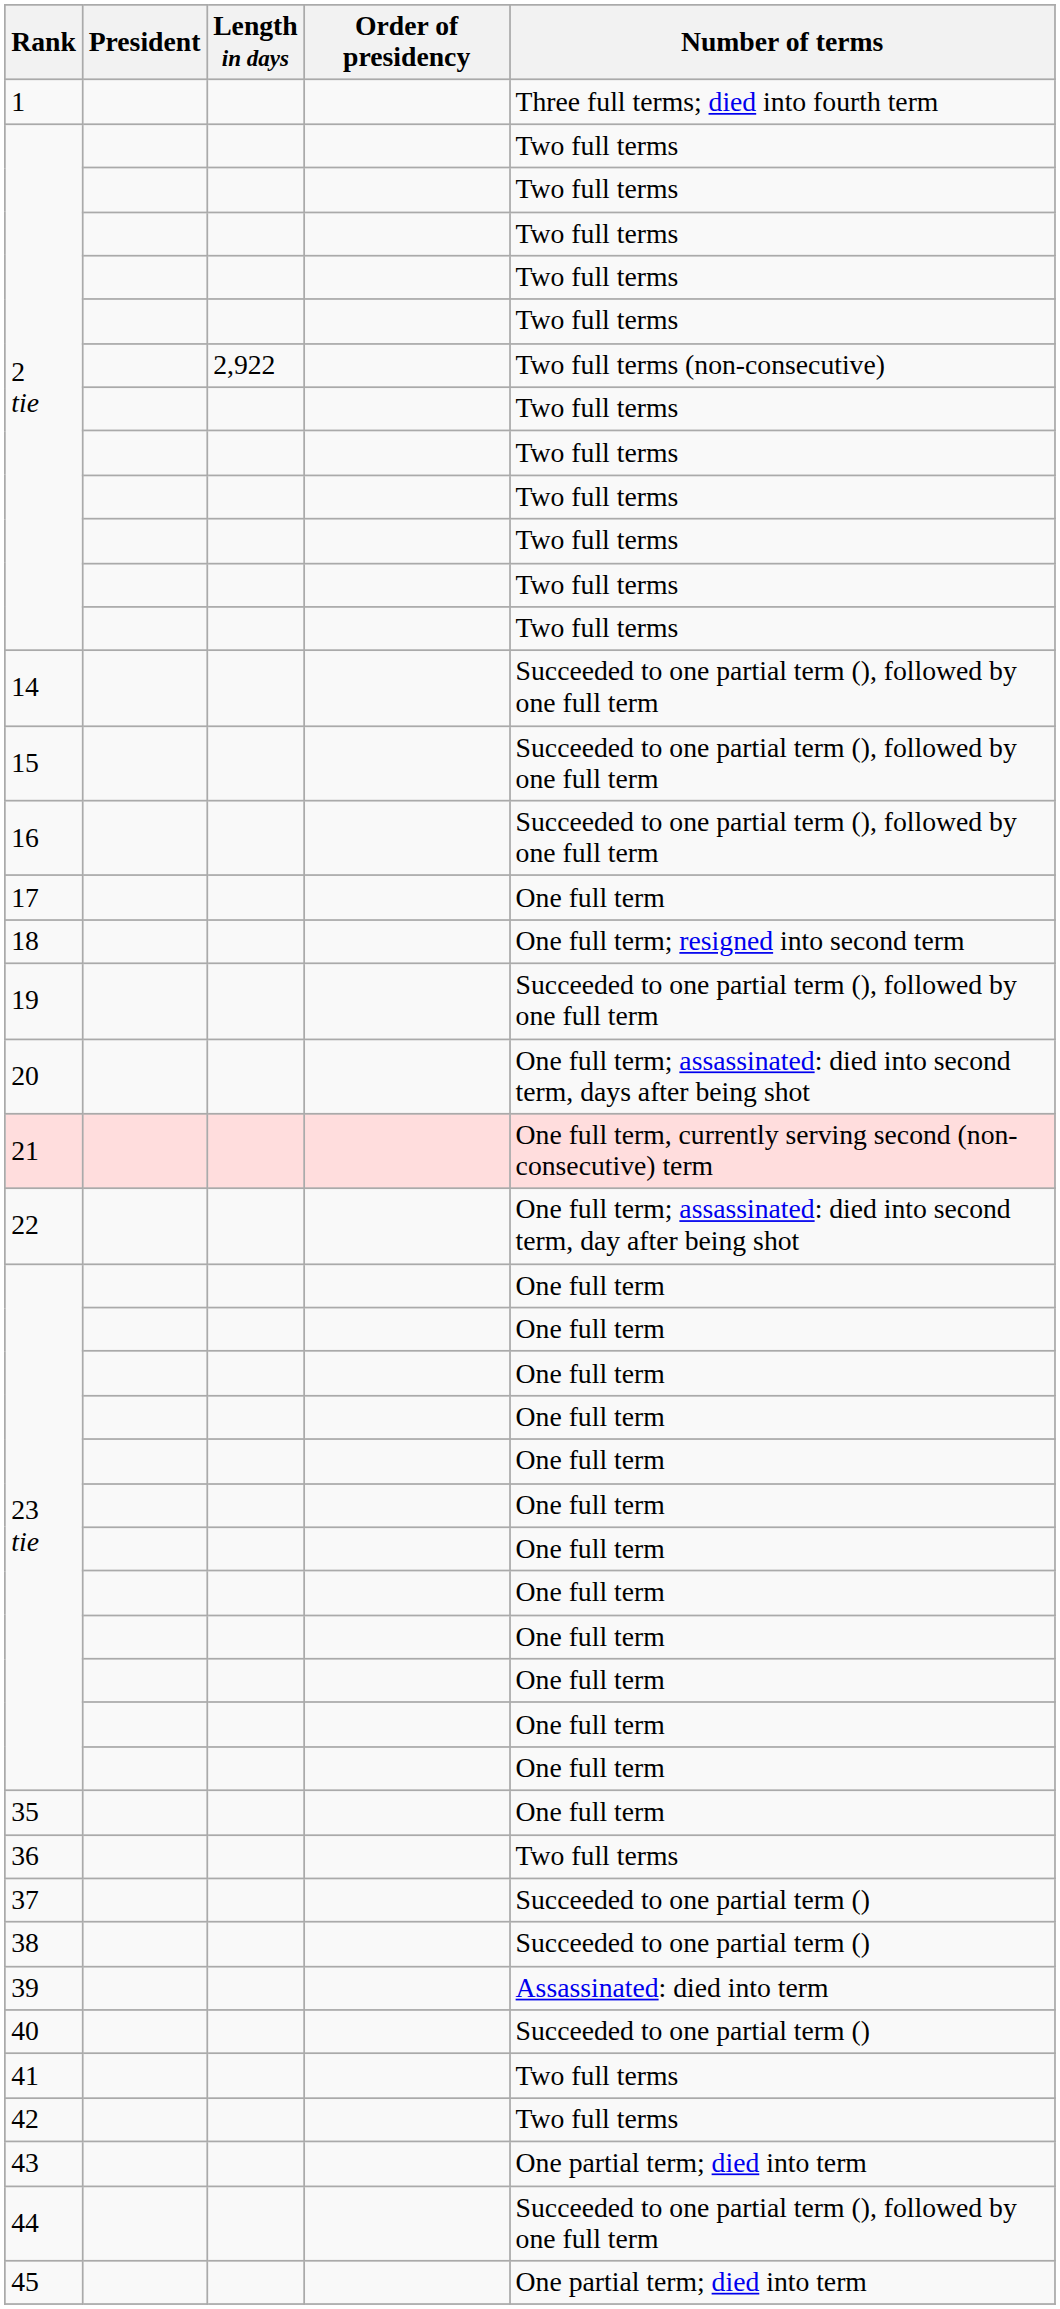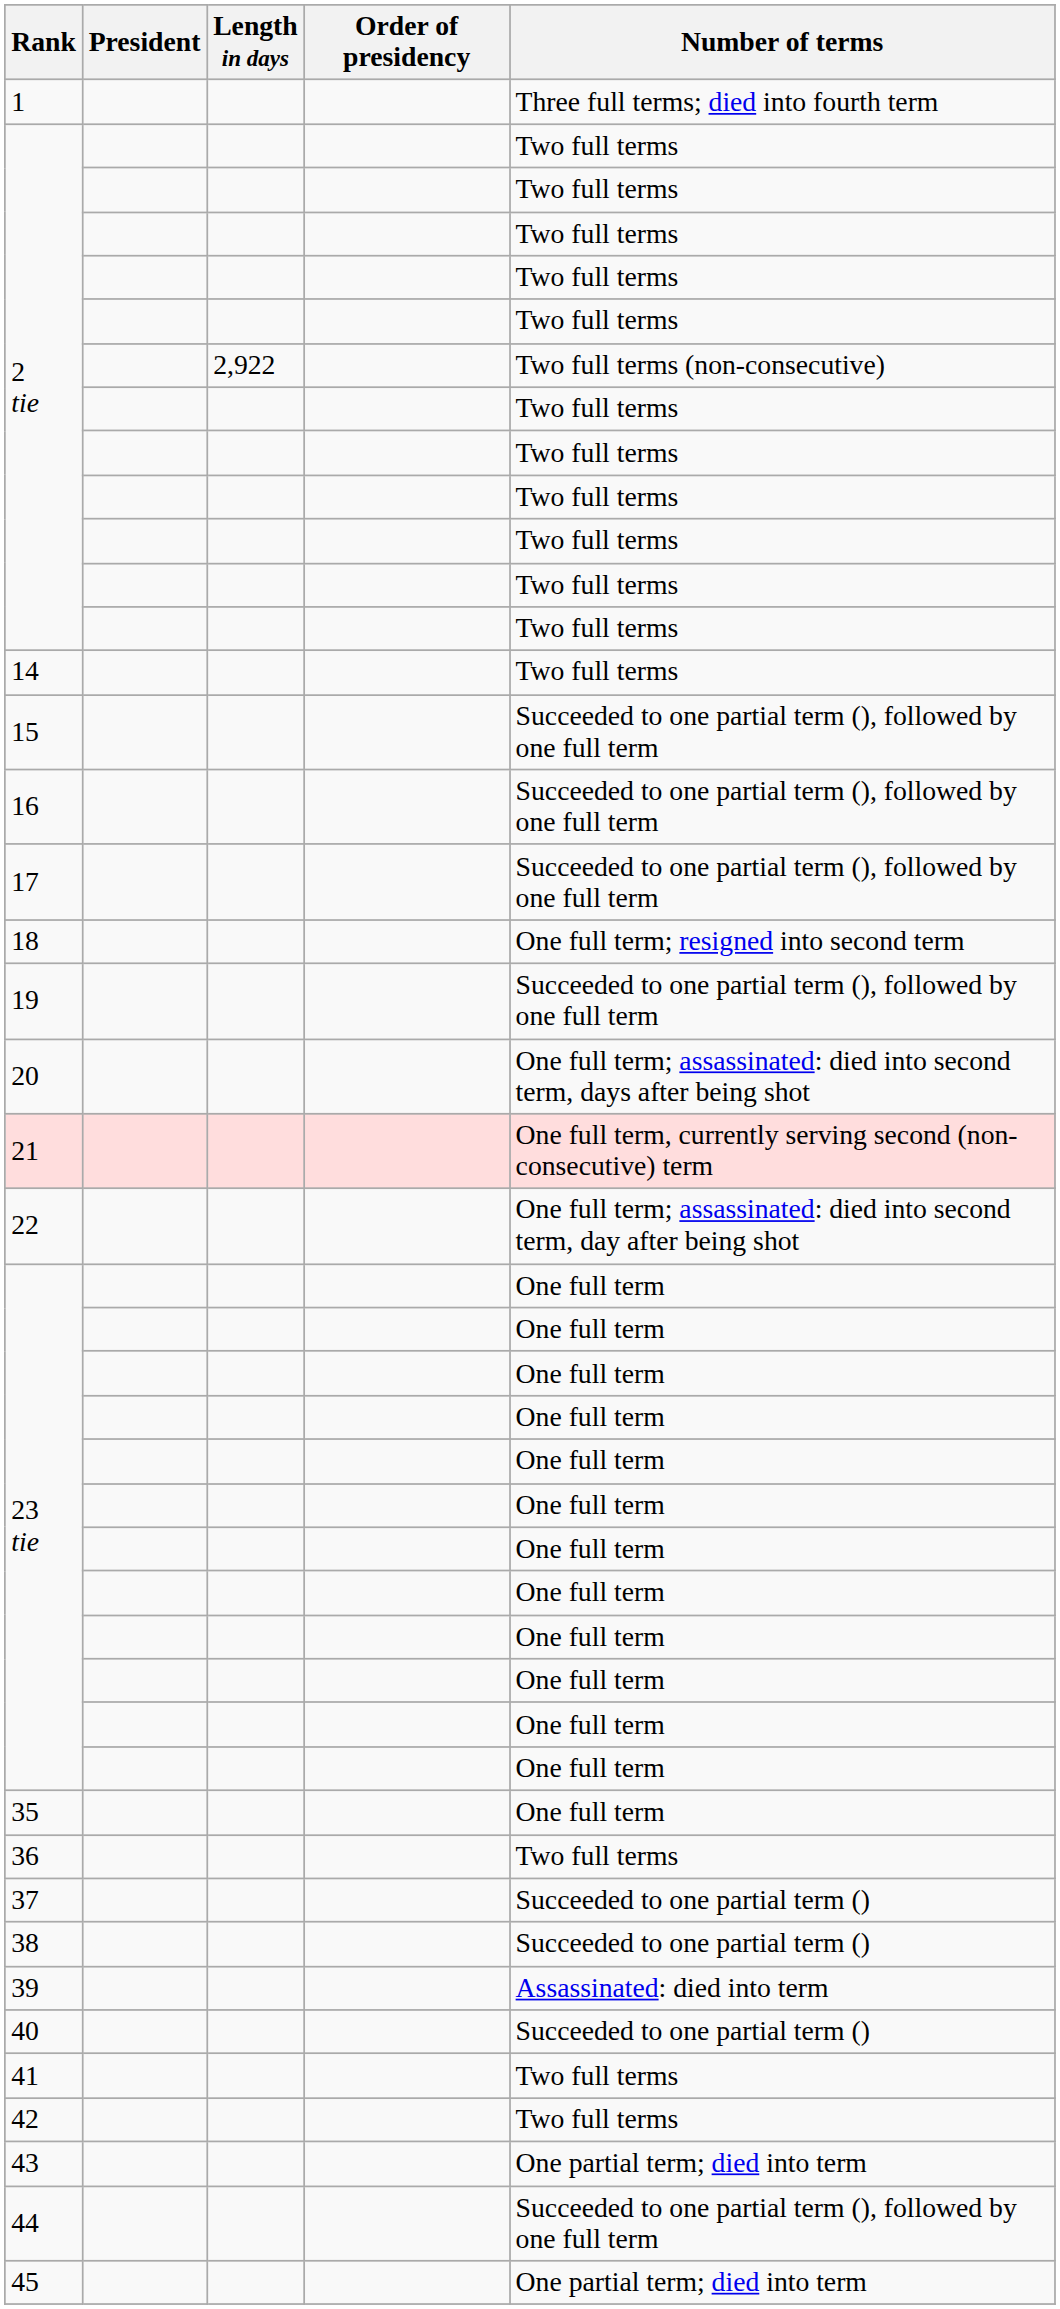 <table class="wikitable sortable">
 <tr>
 <th data-sort-type="number">Rank</th>
 <th data-sort-type="text">President</th>
 <th class="unsortable">Length<br><small><em>in days</em></small></th>
 <th>Order of presidency</th>
 <th class="unsortable">Number of terms</th>
 </tr>
 <tr>
 <td>1</td>
 <td nowrap></td>
 <td></td>
 <td></td>
 <td>Three full terms; <a href='#'>died</a>  into fourth term</td>
 </tr>
 <tr>
 <td rowspan=12>2<br><em>tie</em></td>
 <td></td>
 <td></td>
 <td></td>
 <td>Two full terms</td>
 </tr>
 <tr>
 <td></td>
 <td></td>
 <td></td>
 <td>Two full terms</td>
 </tr>
 <tr>
 <td></td>
 <td></td>
 <td></td>
 <td>Two full terms</td>
 </tr>
 <tr>
 <td></td>
 <td></td>
 <td></td>
 <td>Two full terms</td>
 </tr>
 <tr>
 <td></td>
 <td></td>
 <td></td>
 <td>Two full terms</td>
 </tr>
 <tr>
 <td></td>
 <td>2,922</td>
 <td></td>
 <td>Two full terms (non-consecutive)</td>
 </tr>
 <tr>
 <td></td>
 <td></td>
 <td></td>
 <td>Two full terms</td>
 </tr>
 <tr>
 <td></td>
 <td></td>
 <td></td>
 <td>Two full terms</td>
 </tr>
 <tr>
 <td></td>
 <td></td>
 <td></td>
 <td>Two full terms</td>
 </tr>
 <tr>
 <td></td>
 <td></td>
 <td nowrap></td>
 <td>Two full terms</td>
 </tr>
 <tr>
 <td></td>
 <td></td>
 <td></td>
 <td>Two full terms</td>
 </tr>
 <tr>
 <td></td>
 <td></td>
 <td></td>
 <td>Two full terms</td>
 </tr>
 <tr>
 <td>14</td>
 <td></td>
 <td></td>
 <td></td>
-<td>Succeeded to one partial term (), followed by one full term</td>
+<td>Two full terms</td>
 </tr>
 <tr>
 <td>15</td>
 <td></td>
 <td></td>
 <td></td>
 <td>Succeeded to one partial term (), followed by one full term</td>
 </tr>
 <tr>
 <td>16</td>
 <td></td>
 <td></td>
 <td></td>
 <td>Succeeded to one partial term (), followed by one full term</td>
 </tr>
 <tr>
 <td>17</td>
 <td></td>
 <td></td>
 <td></td>
-<td>One full term</td>
+<td>Succeeded to one partial term (), followed by one full term</td>
 </tr>
 <tr>
 <td>18</td>
 <td></td>
 <td></td>
 <td></td>
 <td>One full term; <a href='#'>resigned</a>  into second term</td>
 </tr>
 <tr>
 <td>19</td>
 <td></td>
 <td></td>
 <td></td>
 <td>Succeeded to one partial term (), followed by one full term</td>
 </tr>
 <tr>
 <td>20</td>
 <td></td>
 <td></td>
 <td></td>
 <td>One full term; <a href='#'>assassinated</a>: died  into second term,  days after being shot</td>
 </tr>
 <tr bgcolor=#FFDDDD>
 <td>21</td>
 <td></td>
 <td> </td>
 <td></td>
 <td>One full term, currently serving second (non-consecutive) term</td>
 </tr>
 <tr>
 <td>22</td>
 <td></td>
 <td></td>
 <td></td>
 <td>One full term; <a href='#'>assassinated</a>: died  into second term,  day after being shot</td>
 </tr>
 <tr>
 <td rowspan="12">23<br><em>tie</em></td>
 <td></td>
 <td></td>
 <td></td>
 <td>One full term</td>
 </tr>
 <tr>
 <td></td>
 <td></td>
 <td></td>
 <td>One full term</td>
 </tr>
 <tr>
 <td></td>
 <td></td>
 <td></td>
 <td>One full term</td>
 </tr>
 <tr>
 <td></td>
 <td></td>
 <td></td>
 <td>One full term</td>
 </tr>
 <tr>
 <td></td>
 <td></td>
 <td></td>
 <td>One full term</td>
 </tr>
 <tr>
 <td></td>
 <td></td>
 <td></td>
 <td>One full term</td>
 </tr>
 <tr>
 <td></td>
 <td></td>
 <td></td>
 <td>One full term</td>
 </tr>
 <tr>
 <td></td>
 <td></td>
 <td></td>
 <td>One full term</td>
 </tr>
 <tr>
 <td></td>
 <td></td>
 <td></td>
 <td>One full term</td>
 </tr>
 <tr>
 <td></td>
 <td></td>
 <td></td>
 <td>One full term</td>
 </tr>
 <tr>
 <td></td>
 <td></td>
 <td></td>
 <td>One full term</td>
 </tr>
 <tr>
 <td></td>
 <td></td>
 <td></td>
 <td>One full term</td>
 </tr>
 <tr>
 <td>35</td>
 <td></td>
 <td></td>
 <td></td>
 <td>One full term</td>
 </tr>
 <tr>
 <td>36</td>
 <td></td>
 <td></td>
 <td></td>
 <td>Two full terms</td>
 </tr>
 <tr>
 <td>37</td>
 <td></td>
 <td></td>
 <td></td>
 <td>Succeeded to one partial term ()</td>
 </tr>
 <tr>
 <td>38</td>
 <td></td>
 <td></td>
 <td></td>
 <td>Succeeded to one partial term ()</td>
 </tr>
 <tr>
 <td>39</td>
 <td></td>
 <td></td>
 <td></td>
 <td><a href='#'>Assassinated</a>: died  into term</td>
 </tr>
 <tr>
 <td>40</td>
 <td></td>
 <td></td>
 <td></td>
 <td>Succeeded to one partial term ()</td>
 </tr>
 <tr>
 <td>41</td>
 <td></td>
 <td></td>
 <td></td>
 <td>Two full terms</td>
 </tr>
 <tr>
 <td>42</td>
 <td></td>
 <td></td>
 <td></td>
 <td>Two full terms</td>
 </tr>
 <tr>
 <td>43</td>
 <td></td>
 <td></td>
 <td></td>
 <td>One partial term; <a href='#'>died</a>  into term</td>
 </tr>
 <tr>
 <td>44</td>
 <td></td>
 <td></td>
 <td></td>
 <td>Succeeded to one partial term (), followed by one full term</td>
 </tr>
 <tr>
 <td>45</td>
 <td></td>
 <td></td>
 <td></td>
 <td>One partial term; <a href='#'>died</a>  into term</td>
 </tr>
 </table>
